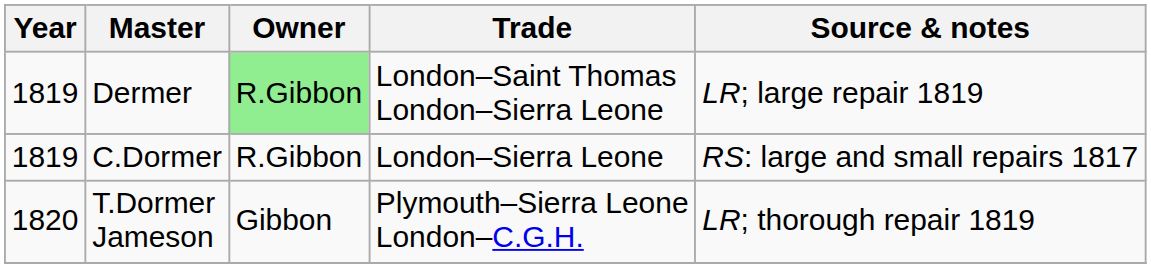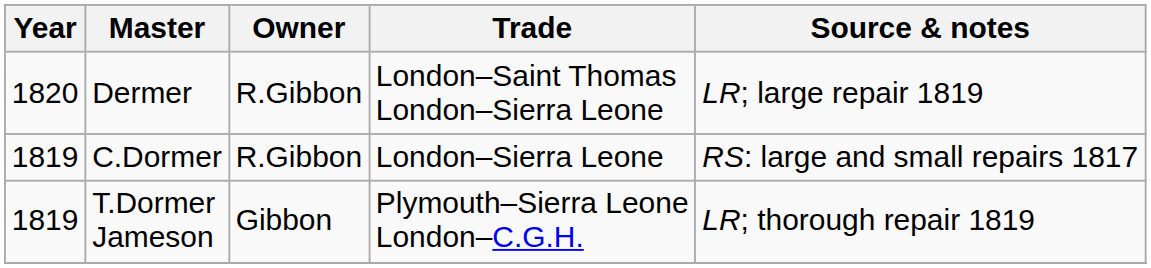 <table class=" wikitable">
 <tr>
 <th>Year</th>
 <th>Master</th>
 <th>Owner</th>
 <th>Trade</th>
 <th>Source & notes</th>
 </tr>
 <tr>
-<td>1819</td>
+<td>1820</td>
 <td>Dermer</td>
-<td style="background: lightgreen;">R.Gibbon</td>
+<td>R.Gibbon</td>
 <td>London–Saint Thomas<br>London–Sierra Leone</td>
 <td><em>LR</em>; large repair 1819</td>
 </tr>
 <tr>
 <td>1819</td>
 <td>C.Dormer</td>
 <td>R.Gibbon</td>
 <td>London–Sierra Leone</td>
 <td><em>RS</em>: large and small repairs 1817</td>
 </tr>
 <tr>
-<td>1820</td>
+<td>1819</td>
 <td>T.Dormer<br>Jameson</td>
 <td>Gibbon</td>
 <td>Plymouth–Sierra Leone<br>London–<a href='#'>C.G.H.</a></td>
 <td><em>LR</em>; thorough repair 1819</td>
 </tr>
 <tr>
 </tr>
 </table>
